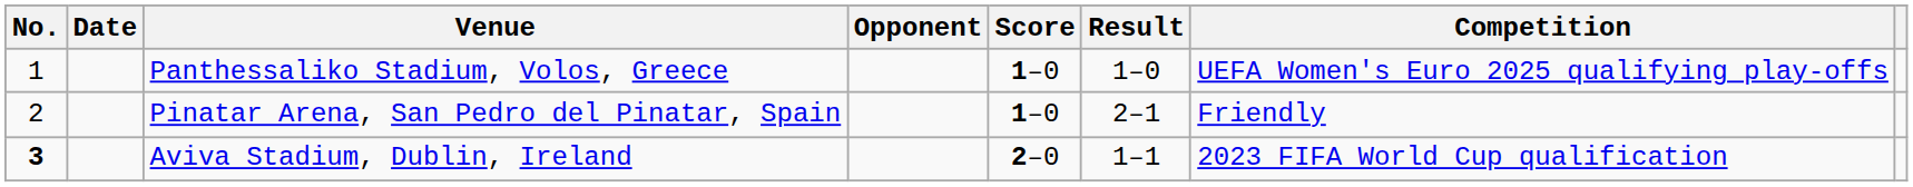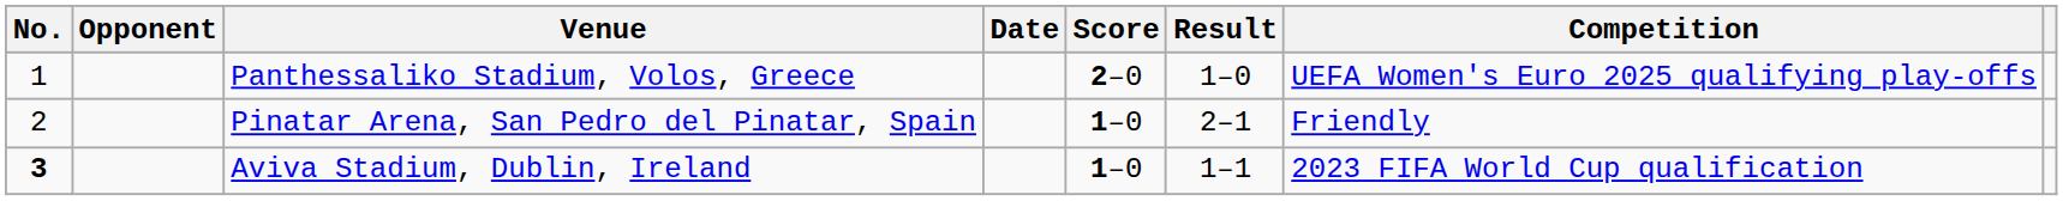 <table class="wikitable">
 <tr>
 <th scope="col">No.</th>
+<th scope="col">Opponent</th>
+<th scope="col">Venue</th>
 <th scope="col">Date</th>
-<th scope="col">Venue</th>
-<th scope="col">Opponent</th>
 <th scope="col">Score</th>
 <th scope="col">Result</th>
 <th scope="col">Competition</th>
 <th scope="col" class="unsortable"></th>
 </tr>
 <tr>
 <td align="center">1</td>
 <td></td>
 <td><a href='#'>Panthessaliko Stadium</a>, <a href='#'>Volos</a>, <a href='#'>Greece</a></td>
 <td></td>
-<td align="center"><strong>1</strong>–0</td>
+<td align="center"><strong>2</strong>–0</td>
 <td align="center">1–0</td>
 <td><a href='#'>UEFA Women's Euro 2025 qualifying play-offs</a></td>
 <td></td>
 </tr>
 <tr>
 <td align="center">2</td>
 <td></td>
 <td><a href='#'>Pinatar Arena</a>, <a href='#'>San Pedro del Pinatar</a>, <a href='#'>Spain</a></td>
 <td></td>
 <td align="center"><strong>1</strong>–0</td>
 <td align="center">2–1</td>
 <td><a href='#'>Friendly</a></td>
 <td></td>
 </tr>
 <tr>
 <td align="center"><strong>3</strong></td>
 <td></td>
 <td><a href='#'>Aviva Stadium</a>, <a href='#'>Dublin</a>, <a href='#'>Ireland</a></td>
 <td></td>
-<td align="center"><strong>2</strong>–0</td>
+<td align="center"><strong>1</strong>–0</td>
 <td align="center">1–1</td>
 <td><a href='#'>2023 FIFA World Cup qualification</a></td>
 <td></td>
 </tr>
 </table>
